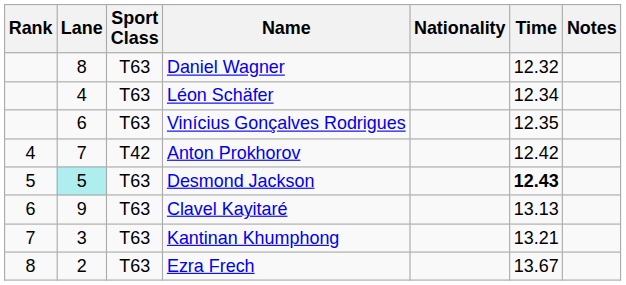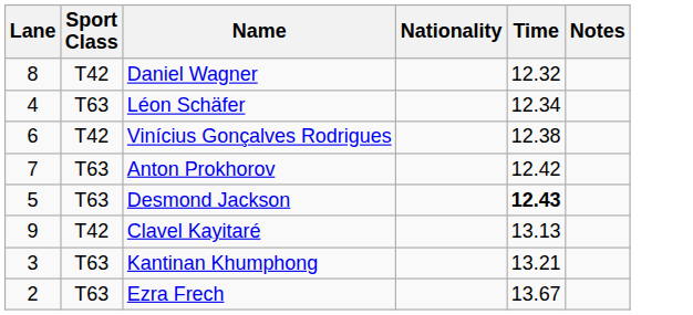 <table class="wikitable sortable" style="text-align:center">
 <tr>
-<th>Rank</th>
 <th>Lane</th>
 <th>Sport<br>Class</th>
 <th>Name</th>
 <th>Nationality</th>
 <th>Time</th>
 <th>Notes</th>
 </tr>
 <tr>
-<td></td>
 <td>8</td>
-<td>T63</td>
+<td>T42</td>
 <td align=left><a href='#'>Daniel Wagner</a></td>
 <td align=left></td>
 <td>12.32</td>
 <td></td>
 </tr>
 <tr>
-<td></td>
 <td>4</td>
 <td>T63</td>
 <td align=left><a href='#'>Léon Schäfer</a></td>
 <td align=left></td>
 <td>12.34</td>
 <td></td>
 </tr>
 <tr>
-<td></td>
 <td>6</td>
-<td>T63</td>
+<td>T42</td>
 <td align=left><a href='#'>Vinícius Gonçalves Rodrigues</a></td>
 <td align=left></td>
-<td>12.35</td>
+<td>12.38</td>
 <td></td>
 </tr>
 <tr>
-<td>4</td>
 <td>7</td>
-<td>T42</td>
+<td>T63</td>
 <td align=left><a href='#'>Anton Prokhorov</a></td>
 <td align=left></td>
 <td>12.42</td>
 <td></td>
 </tr>
 <tr>
 <td>5</td>
-<td style="background: paleturquoise;">5</td>
 <td>T63</td>
 <td align=left><a href='#'>Desmond Jackson</a></td>
 <td align=left></td>
 <td><strong>12.43</strong></td>
 <td></td>
 </tr>
 <tr>
-<td>6</td>
 <td>9</td>
-<td>T63</td>
+<td>T42</td>
 <td align=left><a href='#'>Clavel Kayitaré</a></td>
 <td align=left></td>
 <td>13.13</td>
 <td></td>
 </tr>
 <tr>
-<td>7</td>
 <td>3</td>
 <td>T63</td>
 <td align=left><a href='#'>Kantinan Khumphong</a></td>
 <td align=left></td>
 <td>13.21</td>
 <td></td>
 </tr>
 <tr>
-<td>8</td>
 <td>2</td>
 <td>T63</td>
 <td align=left><a href='#'>Ezra Frech</a></td>
 <td align=left></td>
 <td>13.67</td>
 <td></td>
 </tr>
 </table>
